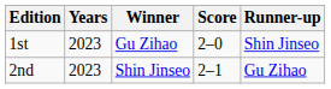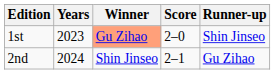 <table class="wikitable" style="text-align: left;">
 <tr>
 <th>Edition</th>
 <th>Years</th>
 <th>Winner</th>
 <th>Score</th>
 <th>Runner-up</th>
 </tr>
 <tr>
 <td>1st</td>
 <td>2023</td>
-<td> <a href='#'>Gu Zihao</a></td>
+<td style="background: lightsalmon;"> <a href='#'>Gu Zihao</a></td>
 <td>2–0</td>
 <td> <a href='#'>Shin Jinseo</a></td>
 </tr>
 <tr>
 <td>2nd</td>
-<td>2023</td>
+<td>2024</td>
 <td> <a href='#'>Shin Jinseo</a></td>
 <td>2–1</td>
 <td> <a href='#'>Gu Zihao</a></td>
 </tr>
 </table>
